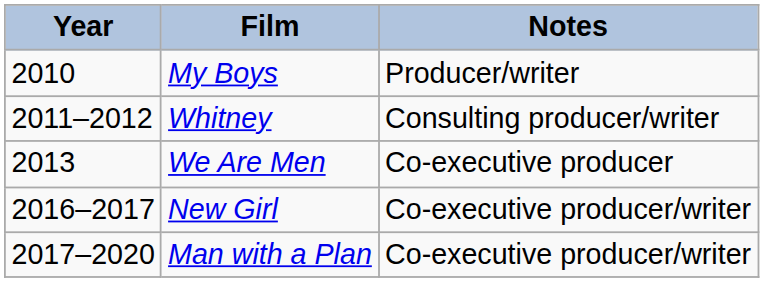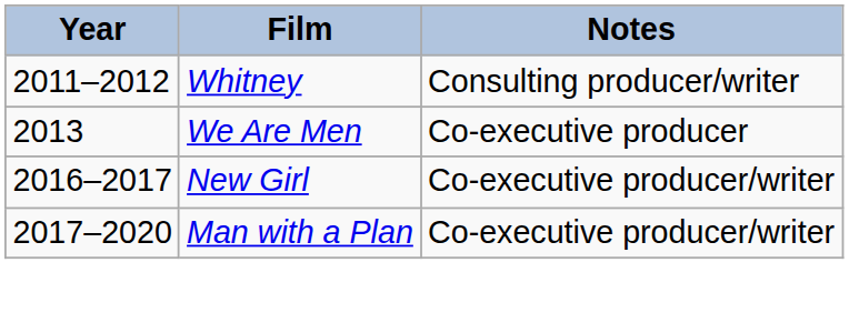 <table class="wikitable">
 <tr>
 <th style="background:#B0C4DE;">Year</th>
 <th style="background:#B0C4DE;">Film</th>
 <th style="background:#B0C4DE;">Notes</th>
-</tr>
-<tr>
-<td>2010</td>
-<td><em><a href='#'>My Boys</a></em></td>
-<td>Producer/writer</td>
 </tr>
 <tr>
 <td>2011–2012</td>
 <td><em><a href='#'>Whitney</a></em></td>
 <td>Consulting producer/writer</td>
 </tr>
 <tr>
 <td>2013</td>
 <td><em><a href='#'>We Are Men</a></em></td>
 <td>Co-executive producer</td>
 </tr>
 <tr>
 <td>2016–2017</td>
 <td><em><a href='#'>New Girl</a></em></td>
 <td>Co-executive producer/writer</td>
 </tr>
 <tr>
 <td>2017–2020</td>
 <td><em><a href='#'>Man with a Plan</a></em></td>
 <td>Co-executive producer/writer</td>
 </tr>
 </table>
